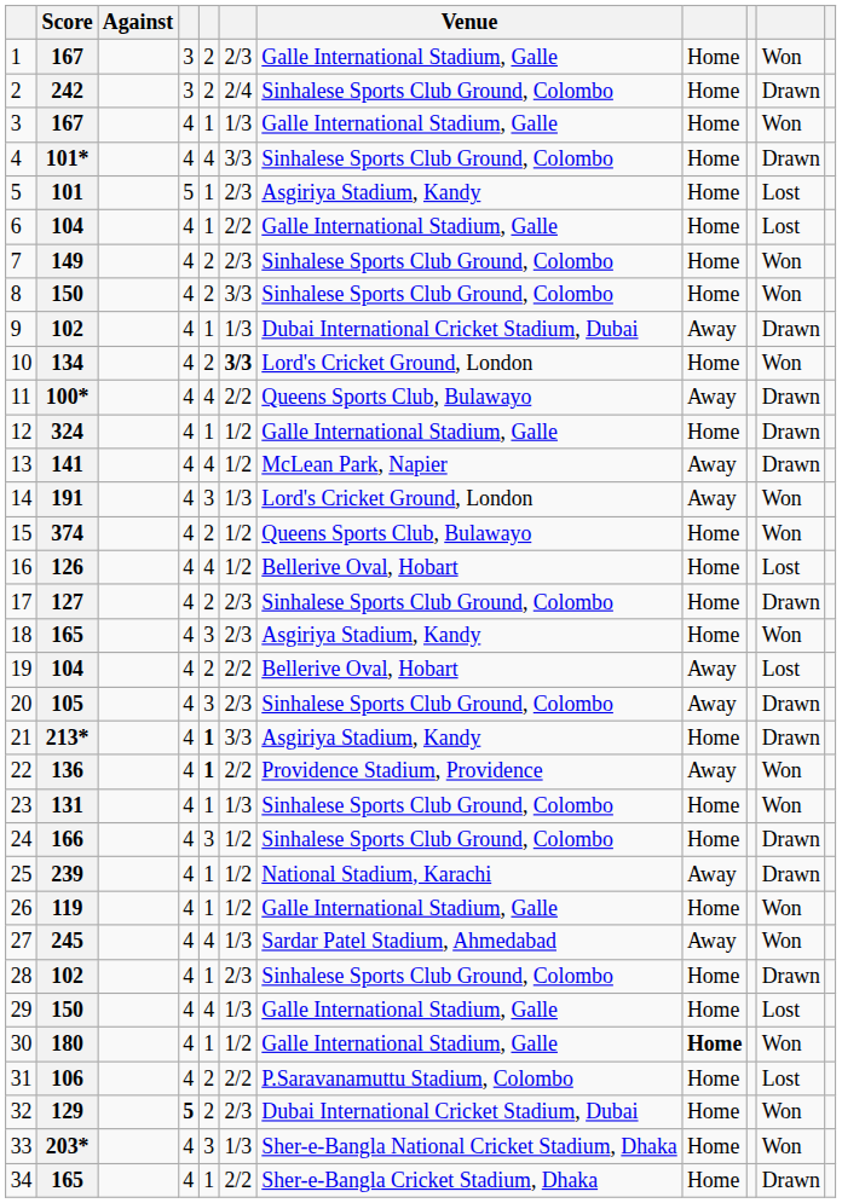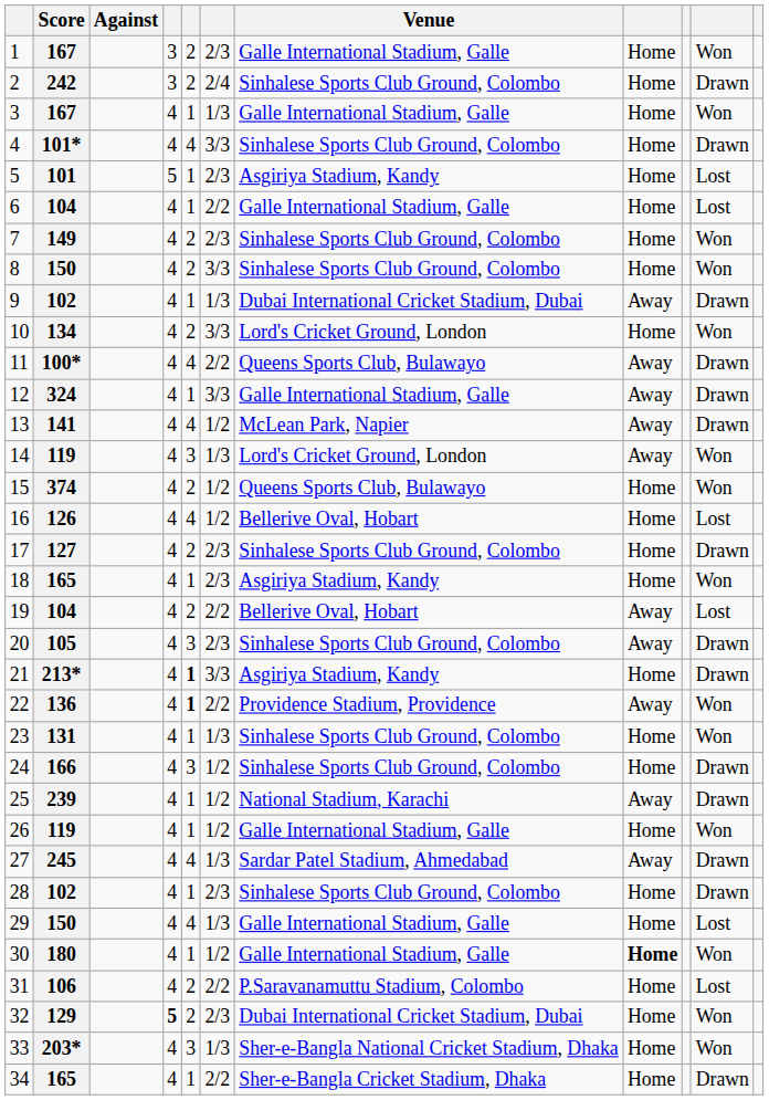 <table class="wikitable plainrowheaders sortable">
 <tr>
 <th></th>
 <th>Score</th>
 <th>Against</th>
 <th><a href='#'></a></th>
 <th><a href='#'></a></th>
 <th></th>
 <th>Venue</th>
 <th></th>
 <th></th>
 <th></th>
 <th scope="col" class="unsortable"></th>
 </tr>
 <tr>
 <td>1</td>
 <th scope="row"> 167 </th>
 <td></td>
 <td>3</td>
 <td>2</td>
 <td>2/3</td>
 <td><a href='#'>Galle International Stadium</a>, <a href='#'>Galle</a></td>
 <td>Home</td>
 <td></td>
 <td>Won</td>
 <td></td>
 </tr>
 <tr>
 <td>2</td>
 <th scope="row"> 242 </th>
 <td></td>
 <td>3</td>
 <td>2</td>
 <td>2/4</td>
 <td><a href='#'>Sinhalese Sports Club Ground</a>, <a href='#'>Colombo</a></td>
 <td>Home</td>
 <td></td>
 <td>Drawn</td>
 <td></td>
 </tr>
 <tr>
 <td>3</td>
 <th scope="row"> 167</th>
 <td></td>
 <td>4</td>
 <td>1</td>
 <td>1/3</td>
 <td><a href='#'>Galle International Stadium</a>, <a href='#'>Galle</a></td>
 <td>Home</td>
 <td></td>
 <td>Won</td>
 <td></td>
 </tr>
 <tr>
 <td>4</td>
 <th scope="row"> 101*</th>
 <td></td>
 <td>4</td>
 <td>4</td>
 <td>3/3</td>
 <td><a href='#'>Sinhalese Sports Club Ground</a>, <a href='#'>Colombo</a></td>
 <td>Home</td>
 <td></td>
 <td>Drawn</td>
 <td></td>
 </tr>
 <tr>
 <td>5</td>
 <th scope="row"> 101</th>
 <td></td>
 <td>5</td>
 <td>1</td>
 <td>2/3</td>
 <td><a href='#'>Asgiriya Stadium</a>, <a href='#'>Kandy</a></td>
 <td>Home</td>
 <td></td>
 <td>Lost</td>
 <td></td>
 </tr>
 <tr>
 <td>6</td>
 <th scope="row"> 104</th>
 <td></td>
 <td>4</td>
 <td>1</td>
 <td>2/2</td>
 <td><a href='#'>Galle International Stadium</a>, <a href='#'>Galle</a></td>
 <td>Home</td>
 <td></td>
 <td>Lost</td>
 <td></td>
 </tr>
 <tr>
 <td>7</td>
 <th scope="row"> 149</th>
 <td></td>
 <td>4</td>
 <td>2</td>
 <td>2/3</td>
 <td><a href='#'>Sinhalese Sports Club Ground</a>, <a href='#'>Colombo</a></td>
 <td>Home</td>
 <td></td>
 <td>Won</td>
 <td></td>
 </tr>
 <tr>
 <td>8</td>
 <th scope="row"> 150</th>
 <td></td>
 <td>4</td>
 <td>2</td>
 <td>3/3</td>
 <td><a href='#'>Sinhalese Sports Club Ground</a>, <a href='#'>Colombo</a></td>
 <td>Home</td>
 <td></td>
 <td>Won</td>
 <td></td>
 </tr>
 <tr>
 <td>9</td>
 <th scope="row"> 102</th>
 <td></td>
 <td>4</td>
 <td>1</td>
 <td>1/3</td>
 <td><a href='#'>Dubai International Cricket Stadium</a>, <a href='#'>Dubai</a></td>
 <td>Away</td>
 <td></td>
 <td>Drawn</td>
 <td></td>
 </tr>
 <tr>
 <td>10</td>
 <th scope="row"> 134</th>
 <td></td>
 <td>4</td>
 <td>2</td>
-<td><strong>3/3</strong></td>
+<td>3/3</td>
 <td><a href='#'>Lord's Cricket Ground</a>, London</td>
 <td>Home</td>
 <td></td>
 <td>Won</td>
 <td></td>
 </tr>
 <tr>
 <td>11</td>
 <th scope="row"> 100*</th>
 <td></td>
 <td>4</td>
 <td>4</td>
 <td>2/2</td>
 <td><a href='#'>Queens Sports Club</a>, <a href='#'>Bulawayo</a></td>
 <td>Away</td>
 <td></td>
 <td>Drawn</td>
 <td></td>
 </tr>
 <tr>
 <td>12</td>
 <th scope="row"> 324 </th>
 <td></td>
 <td>4</td>
 <td>1</td>
-<td>1/2</td>
+<td>3/3</td>
 <td><a href='#'>Galle International Stadium</a>, <a href='#'>Galle</a></td>
-<td>Home</td>
+<td>Away</td>
 <td></td>
 <td>Drawn</td>
 <td></td>
 </tr>
 <tr>
 <td>13</td>
 <th scope="row"> 141</th>
 <td></td>
 <td>4</td>
 <td>4</td>
 <td>1/2</td>
 <td><a href='#'>McLean Park</a>, <a href='#'>Napier</a></td>
 <td>Away</td>
 <td></td>
 <td>Drawn</td>
 <td></td>
 </tr>
 <tr>
 <td>14</td>
-<th scope="row"> 191  </th>
+<th scope="row"> 119  </th>
 <td></td>
 <td>4</td>
 <td>3</td>
 <td>1/3</td>
 <td><a href='#'>Lord's Cricket Ground</a>, London</td>
 <td>Away</td>
 <td></td>
 <td>Won</td>
 <td></td>
 </tr>
 <tr>
 <td>15</td>
 <th scope="row"> 374  </th>
 <td></td>
 <td>4</td>
 <td>2</td>
 <td>1/2</td>
 <td><a href='#'>Queens Sports Club</a>, <a href='#'>Bulawayo</a></td>
 <td>Home</td>
 <td></td>
 <td>Won</td>
 <td></td>
 </tr>
 <tr>
 <td>16</td>
 <th scope="row"> 126  </th>
 <td></td>
 <td>4</td>
 <td>4</td>
 <td>1/2</td>
 <td><a href='#'>Bellerive Oval</a>, <a href='#'>Hobart</a></td>
 <td>Home</td>
 <td></td>
 <td>Lost</td>
 <td></td>
 </tr>
 <tr>
 <td>17</td>
 <th scope="row"> 127 </th>
 <td></td>
 <td>4</td>
 <td>2</td>
 <td>2/3</td>
 <td><a href='#'>Sinhalese Sports Club Ground</a>, <a href='#'>Colombo</a></td>
 <td>Home</td>
 <td></td>
 <td>Drawn</td>
 <td></td>
 </tr>
 <tr>
 <td>18</td>
 <th scope="row"> 165 </th>
 <td></td>
 <td>4</td>
-<td>3</td>
+<td>1</td>
 <td>2/3</td>
 <td><a href='#'>Asgiriya Stadium</a>, <a href='#'>Kandy</a></td>
 <td>Home</td>
 <td></td>
 <td>Won</td>
 <td></td>
 </tr>
 <tr>
 <td>19</td>
 <th scope="row"> 104 </th>
 <td></td>
 <td>4</td>
 <td>2</td>
 <td>2/2</td>
 <td><a href='#'>Bellerive Oval</a>, <a href='#'>Hobart</a></td>
 <td>Away</td>
 <td></td>
 <td>Lost</td>
 <td></td>
 </tr>
 <tr>
 <td>20</td>
 <th scope="row"> 105  </th>
 <td></td>
 <td>4</td>
 <td>3</td>
 <td>2/3</td>
 <td><a href='#'>Sinhalese Sports Club Ground</a>, <a href='#'>Colombo</a></td>
 <td>Away</td>
 <td></td>
 <td>Drawn</td>
 <td></td>
 </tr>
 <tr>
 <td>21</td>
 <th scope="row"> 213*  </th>
 <td></td>
 <td>4</td>
 <td><strong>1</strong></td>
 <td>3/3</td>
 <td><a href='#'>Asgiriya Stadium</a>, <a href='#'>Kandy</a></td>
 <td>Home</td>
 <td></td>
 <td>Drawn</td>
 <td></td>
 </tr>
 <tr>
 <td>22</td>
 <th scope="row"> 136 </th>
 <td></td>
 <td>4</td>
 <td><strong>1</strong></td>
 <td>2/2</td>
 <td><a href='#'>Providence Stadium</a>, <a href='#'>Providence</a></td>
 <td>Away</td>
 <td></td>
 <td>Won</td>
 <td></td>
 </tr>
 <tr>
 <td>23</td>
 <th scope="row"> 131 </th>
 <td></td>
 <td>4</td>
 <td>1</td>
 <td>1/3</td>
 <td><a href='#'>Sinhalese Sports Club Ground</a>, <a href='#'>Colombo</a></td>
 <td>Home</td>
 <td></td>
 <td>Won</td>
 <td></td>
 </tr>
 <tr>
 <td>24</td>
 <th scope="row"> 166 </th>
 <td></td>
 <td>4</td>
 <td>3</td>
 <td>1/2</td>
 <td><a href='#'>Sinhalese Sports Club Ground</a>, <a href='#'>Colombo</a></td>
 <td>Home</td>
 <td></td>
 <td>Drawn</td>
 <td></td>
 </tr>
 <tr>
 <td>25</td>
 <th scope="row"> 239 </th>
 <td></td>
 <td>4</td>
 <td>1</td>
 <td>1/2</td>
 <td><a href='#'>National Stadium, Karachi</a></td>
 <td>Away</td>
 <td></td>
 <td>Drawn</td>
 <td></td>
 </tr>
 <tr>
 <td>26</td>
 <th scope="row"> 119</th>
 <td></td>
 <td>4</td>
 <td>1</td>
 <td>1/2</td>
 <td><a href='#'>Galle International Stadium</a>, <a href='#'>Galle</a></td>
 <td>Home</td>
 <td></td>
 <td>Won</td>
 <td></td>
 </tr>
 <tr>
 <td>27</td>
 <th scope="row"> 245 </th>
 <td></td>
 <td>4</td>
 <td>4</td>
 <td>1/3</td>
 <td><a href='#'>Sardar Patel Stadium</a>, <a href='#'>Ahmedabad</a></td>
 <td>Away</td>
 <td></td>
-<td>Won</td>
+<td>Drawn</td>
 <td></td>
 </tr>
 <tr>
 <td>28</td>
 <th scope="row"> 102</th>
 <td></td>
 <td>4</td>
 <td>1</td>
 <td>2/3</td>
 <td><a href='#'>Sinhalese Sports Club Ground</a>, <a href='#'>Colombo</a></td>
 <td>Home</td>
 <td></td>
 <td>Drawn</td>
 <td></td>
 </tr>
 <tr>
 <td>29</td>
 <th scope="row"> 150</th>
 <td></td>
 <td>4</td>
 <td>4</td>
 <td>1/3</td>
 <td><a href='#'>Galle International Stadium</a>, <a href='#'>Galle</a></td>
 <td>Home</td>
 <td></td>
 <td>Lost</td>
 <td></td>
 </tr>
 <tr>
 <td>30</td>
 <th scope="row"> 180 </th>
 <td></td>
 <td>4</td>
 <td>1</td>
 <td>1/2</td>
 <td><a href='#'>Galle International Stadium</a>, <a href='#'>Galle</a></td>
 <td><strong>Home</strong></td>
 <td></td>
 <td>Won</td>
 <td></td>
 </tr>
 <tr>
 <td>31</td>
 <th scope="row"> 106</th>
 <td></td>
 <td>4</td>
 <td>2</td>
 <td>2/2</td>
 <td><a href='#'>P.Saravanamuttu Stadium</a>, <a href='#'>Colombo</a></td>
 <td>Home</td>
 <td></td>
 <td>Lost</td>
 <td></td>
 </tr>
 <tr>
 <td>32</td>
 <th scope="row"> 129 </th>
 <td></td>
 <td><strong>5</strong></td>
 <td>2</td>
 <td>2/3</td>
 <td><a href='#'>Dubai International Cricket Stadium</a>, <a href='#'>Dubai</a></td>
 <td>Home</td>
 <td></td>
 <td>Won</td>
 <td></td>
 </tr>
 <tr>
 <td>33</td>
 <th scope="row"> 203* </th>
 <td></td>
 <td>4</td>
 <td>3</td>
 <td>1/3</td>
 <td><a href='#'>Sher-e-Bangla National Cricket Stadium</a>, <a href='#'>Dhaka</a></td>
 <td>Home</td>
 <td></td>
 <td>Won</td>
 <td></td>
 </tr>
 <tr>
 <td>34</td>
 <th scope="row"> 165</th>
 <td></td>
 <td>4</td>
 <td>1</td>
 <td>2/2</td>
 <td><a href='#'>Sher-e-Bangla Cricket Stadium</a>, <a href='#'>Dhaka</a></td>
 <td>Home</td>
 <td></td>
 <td>Drawn</td>
 <td></td>
 </tr>
 </table>
